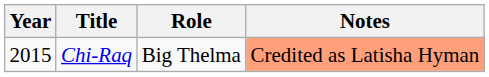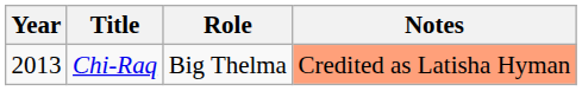 <table class="wikitable sortable">
 <tr>
 <th>Year</th>
 <th>Title</th>
 <th>Role</th>
 <th>Notes</th>
 </tr>
 <tr>
-<td>2015</td>
+<td>2013</td>
 <td><em><a href='#'>Chi-Raq</a></em></td>
 <td>Big Thelma</td>
 <td style="background: lightsalmon;">Credited as Latisha Hyman</td>
 </tr>
 </table>
